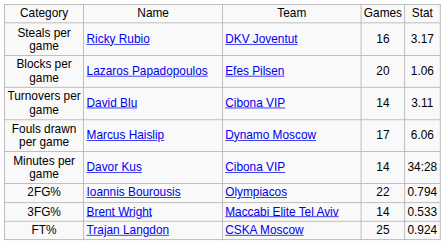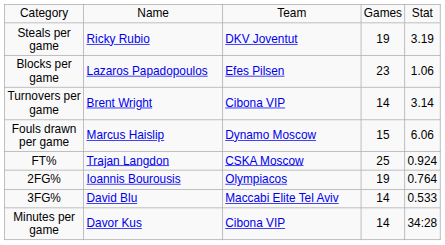 <table class="wikitable sortable" style="text-align: center;">
 <tr>
 <td width=100>Category</td>
 <td width=180>Name</td>
 <td width=180>Team</td>
 <td width=40>Games</td>
 <td width=40>Stat</td>
 </tr>
 <tr>
 <td>Steals per game</td>
 <td align="left"> <a href='#'>Ricky Rubio</a></td>
 <td align="left"> <a href='#'>DKV Joventut</a></td>
-<td>16</td>
-<td>3.17</td>
+<td>19</td>
+<td>3.19</td>
 </tr>
 <tr>
 <td>Blocks per game</td>
 <td align="left"> <a href='#'>Lazaros Papadopoulos</a></td>
 <td align="left"> <a href='#'>Efes Pilsen</a></td>
-<td>20</td>
+<td>23</td>
 <td>1.06</td>
 </tr>
 <tr>
 <td>Turnovers per game</td>
-<td align="left"> <a href='#'>David Blu</a></td>
+<td align="left"> <a href='#'>Brent Wright</a></td>
 <td align="left"> <a href='#'>Cibona VIP</a></td>
 <td>14</td>
-<td>3.11</td>
+<td>3.14</td>
 </tr>
 <tr>
 <td>Fouls drawn per game</td>
 <td align="left"> <a href='#'>Marcus Haislip</a></td>
 <td align="left"> <a href='#'>Dynamo Moscow</a></td>
-<td>17</td>
+<td>15</td>
 <td>6.06</td>
+</tr>
+<tr>
+<td>FT%</td>
+<td align="left"> <a href='#'>Trajan Langdon</a></td>
+<td align="left"> <a href='#'>CSKA Moscow</a></td>
+<td>25</td>
+<td>0.924</td>
+</tr>
+<tr>
+<td>2FG%</td>
+<td align="left"> <a href='#'>Ioannis Bourousis</a></td>
+<td align="left"> <a href='#'>Olympiacos</a></td>
+<td>19</td>
+<td>0.764</td>
+</tr>
+<tr>
+<td>3FG%</td>
+<td align="left"> <a href='#'>David Blu</a></td>
+<td align="left"> <a href='#'>Maccabi Elite Tel Aviv</a></td>
+<td>14</td>
+<td>0.533</td>
 </tr>
 <tr>
 <td>Minutes per game</td>
 <td align="left"> <a href='#'>Davor Kus</a></td>
 <td align="left"> <a href='#'>Cibona VIP</a></td>
 <td>14</td>
 <td>34:28</td>
 </tr>
-<tr>
-<td>2FG%</td>
-<td align="left"> <a href='#'>Ioannis Bourousis</a></td>
-<td align="left"> <a href='#'>Olympiacos</a></td>
-<td>22</td>
-<td>0.794</td>
-</tr>
-<tr>
-<td>3FG%</td>
-<td align="left"> <a href='#'>Brent Wright</a></td>
-<td align="left"> <a href='#'>Maccabi Elite Tel Aviv</a></td>
-<td>14</td>
-<td>0.533</td>
-</tr>
-<tr>
-<td>FT%</td>
-<td align="left"> <a href='#'>Trajan Langdon</a></td>
-<td align="left"> <a href='#'>CSKA Moscow</a></td>
-<td>25</td>
-<td>0.924</td>
-</tr>
 </table>
